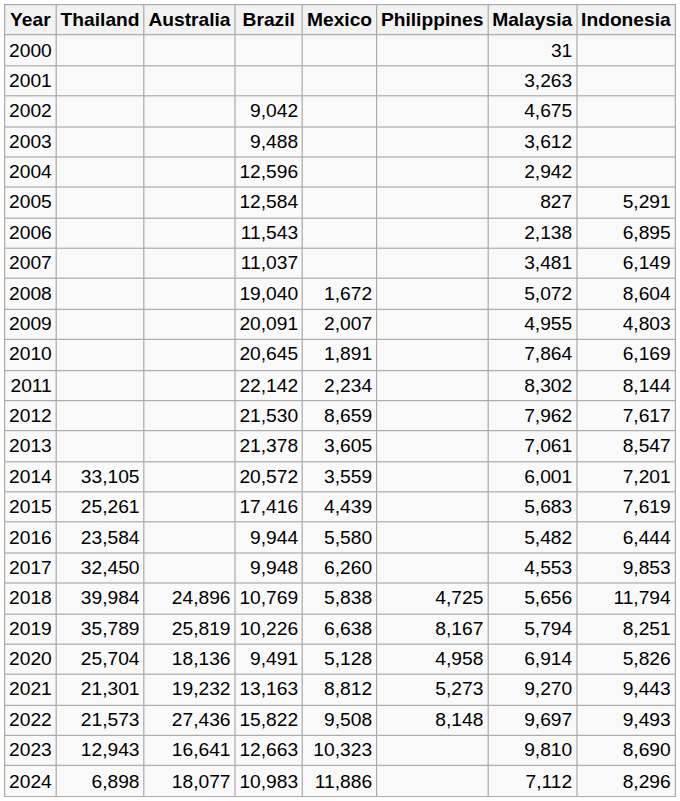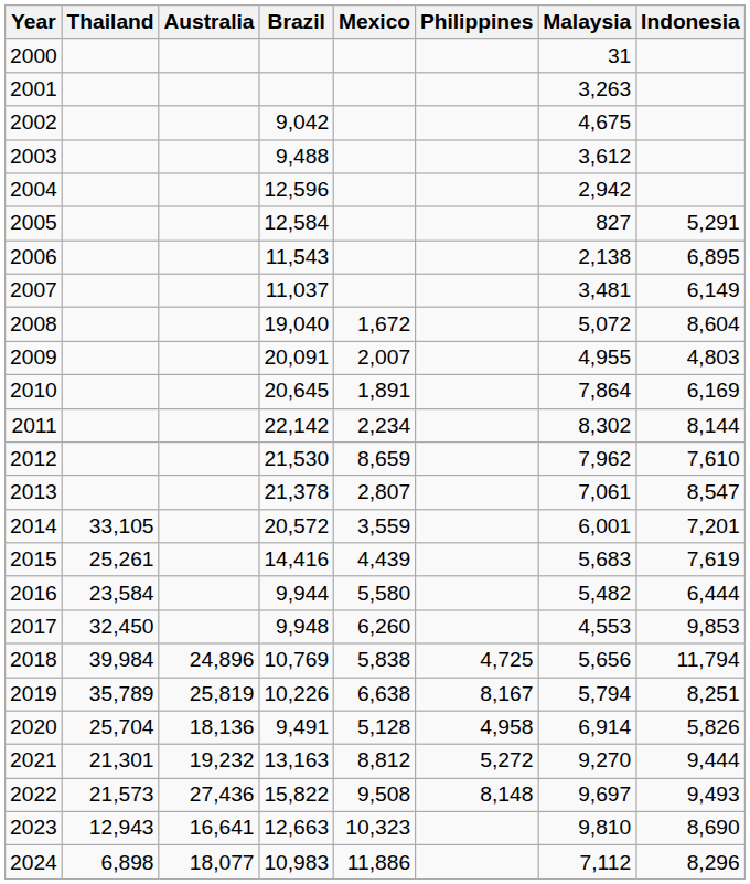 <table class=wikitable style="text-align: right;">
 <tr>
 <th>Year</th>
 <th>Thailand</th>
 <th>Australia</th>
 <th>Brazil</th>
 <th>Mexico</th>
 <th>Philippines</th>
 <th>Malaysia</th>
 <th>Indonesia</th>
 </tr>
 <tr>
 <td>2000</td>
 <td></td>
 <td></td>
 <td></td>
 <td></td>
 <td></td>
 <td>31</td>
 <td></td>
 </tr>
 <tr>
 <td>2001</td>
 <td></td>
 <td></td>
 <td></td>
 <td></td>
 <td></td>
 <td>3,263</td>
 <td></td>
 </tr>
 <tr>
 <td>2002</td>
 <td></td>
 <td></td>
 <td>9,042</td>
 <td></td>
 <td></td>
 <td>4,675</td>
 <td></td>
 </tr>
 <tr>
 <td>2003</td>
 <td></td>
 <td></td>
 <td>9,488</td>
 <td></td>
 <td></td>
 <td>3,612</td>
 <td></td>
 </tr>
 <tr>
 <td>2004</td>
 <td></td>
 <td></td>
 <td>12,596</td>
 <td></td>
 <td></td>
 <td>2,942</td>
 <td></td>
 </tr>
 <tr>
 <td>2005</td>
 <td></td>
 <td></td>
 <td>12,584</td>
 <td></td>
 <td></td>
 <td>827</td>
 <td>5,291</td>
 </tr>
 <tr>
 <td>2006</td>
 <td></td>
 <td></td>
 <td>11,543</td>
 <td></td>
 <td></td>
 <td>2,138</td>
 <td>6,895</td>
 </tr>
 <tr>
 <td>2007</td>
 <td></td>
 <td></td>
 <td>11,037</td>
 <td></td>
 <td></td>
 <td>3,481</td>
 <td>6,149</td>
 </tr>
 <tr>
 <td>2008</td>
 <td></td>
 <td></td>
 <td>19,040</td>
 <td>1,672</td>
 <td></td>
 <td>5,072</td>
 <td>8,604</td>
 </tr>
 <tr>
 <td>2009</td>
 <td></td>
 <td></td>
 <td>20,091</td>
 <td>2,007</td>
 <td></td>
 <td>4,955</td>
 <td>4,803</td>
 </tr>
 <tr>
 <td>2010</td>
 <td></td>
 <td></td>
 <td>20,645</td>
 <td>1,891</td>
 <td></td>
 <td>7,864</td>
 <td>6,169</td>
 </tr>
 <tr>
 <td>2011</td>
 <td></td>
 <td></td>
 <td>22,142</td>
 <td>2,234</td>
 <td></td>
 <td>8,302</td>
 <td>8,144</td>
 </tr>
 <tr>
 <td>2012</td>
 <td></td>
 <td></td>
 <td>21,530</td>
 <td>8,659</td>
 <td></td>
 <td>7,962</td>
-<td>7,617</td>
+<td>7,610</td>
 </tr>
 <tr>
 <td>2013</td>
 <td></td>
 <td></td>
 <td>21,378</td>
-<td>3,605</td>
+<td>2,807</td>
 <td></td>
 <td>7,061</td>
 <td>8,547</td>
 </tr>
 <tr>
 <td>2014</td>
 <td>33,105</td>
 <td></td>
 <td>20,572</td>
 <td>3,559</td>
 <td></td>
 <td>6,001</td>
 <td>7,201</td>
 </tr>
 <tr>
 <td>2015</td>
 <td>25,261</td>
 <td></td>
-<td>17,416</td>
+<td>14,416</td>
 <td>4,439</td>
 <td></td>
 <td>5,683</td>
 <td>7,619</td>
 </tr>
 <tr>
 <td>2016</td>
 <td>23,584</td>
 <td></td>
 <td>9,944</td>
 <td>5,580</td>
 <td></td>
 <td>5,482</td>
 <td>6,444</td>
 </tr>
 <tr>
 <td>2017</td>
 <td>32,450</td>
 <td></td>
 <td>9,948</td>
 <td>6,260</td>
 <td></td>
 <td>4,553</td>
 <td>9,853</td>
 </tr>
 <tr>
 <td>2018</td>
 <td>39,984</td>
 <td>24,896</td>
 <td>10,769</td>
 <td>5,838</td>
 <td>4,725</td>
 <td>5,656</td>
 <td>11,794</td>
 </tr>
 <tr>
 <td>2019</td>
 <td>35,789</td>
 <td>25,819</td>
 <td>10,226</td>
 <td>6,638</td>
 <td>8,167</td>
 <td>5,794</td>
 <td>8,251</td>
 </tr>
 <tr>
 <td>2020</td>
 <td>25,704</td>
 <td>18,136</td>
 <td>9,491</td>
 <td>5,128</td>
 <td>4,958</td>
 <td>6,914</td>
 <td>5,826</td>
 </tr>
 <tr>
 <td>2021</td>
 <td>21,301</td>
 <td>19,232</td>
 <td>13,163</td>
 <td>8,812</td>
-<td>5,273</td>
+<td>5,272</td>
 <td>9,270</td>
-<td>9,443</td>
+<td>9,444</td>
 </tr>
 <tr>
 <td>2022</td>
 <td>21,573</td>
 <td>27,436</td>
 <td>15,822</td>
 <td>9,508</td>
 <td>8,148</td>
 <td>9,697</td>
 <td>9,493</td>
 </tr>
 <tr>
 <td>2023</td>
 <td>12,943</td>
 <td>16,641</td>
 <td>12,663</td>
 <td>10,323</td>
 <td></td>
 <td>9,810</td>
 <td>8,690</td>
 </tr>
 <tr>
 <td>2024</td>
 <td>6,898</td>
 <td>18,077</td>
 <td>10,983</td>
 <td>11,886</td>
 <td></td>
 <td>7,112</td>
 <td>8,296</td>
 </tr>
 </table>
